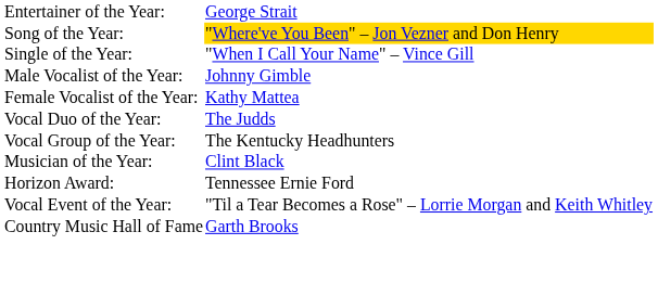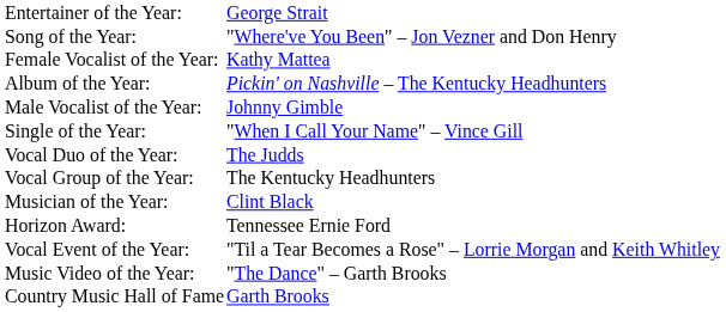 <table cellspacing="0" border="0" cellpadding="1">
 <tr>
 <td>Entertainer of the Year:</td>
 <td><a href='#'>George Strait</a></td>
 </tr>
 <tr>
 <td>Song of the Year:</td>
-<td style="background: gold;">"<a href='#'>Where've You Been</a>" – <a href='#'>Jon Vezner</a> and Don Henry</td>
+<td>"<a href='#'>Where've You Been</a>" – <a href='#'>Jon Vezner</a> and Don Henry</td>
 </tr>
 <tr>
-<td>Single of the Year:</td>
-<td>"<a href='#'>When I Call Your Name</a>" – <a href='#'>Vince Gill</a></td>
+<td>Female Vocalist of the Year:</td>
+<td><a href='#'>Kathy Mattea</a></td>
+</tr>
+<tr>
+<td>Album of the Year:</td>
+<td><em><a href='#'>Pickin' on Nashville</a></em> – <a href='#'>The Kentucky Headhunters</a></td>
 </tr>
 <tr>
 <td>Male Vocalist of the Year:</td>
 <td><a href='#'>Johnny Gimble</a></td>
 </tr>
 <tr>
-<td>Female Vocalist of the Year:</td>
-<td><a href='#'>Kathy Mattea</a></td>
+<td>Single of the Year:</td>
+<td>"<a href='#'>When I Call Your Name</a>" – <a href='#'>Vince Gill</a></td>
 </tr>
 <tr>
 <td>Vocal Duo of the Year:</td>
 <td><a href='#'>The Judds</a></td>
 </tr>
 <tr>
 <td>Vocal Group of the Year:</td>
 <td>The Kentucky Headhunters</td>
 </tr>
 <tr>
 <td>Musician of the Year:</td>
 <td><a href='#'>Clint Black</a></td>
 </tr>
 <tr>
 <td>Horizon Award:</td>
 <td>Tennessee Ernie Ford</td>
 </tr>
 <tr>
 <td>Vocal Event of the Year:</td>
 <td>"Til a Tear Becomes a Rose" – <a href='#'>Lorrie Morgan</a> and <a href='#'>Keith Whitley</a></td>
 </tr>
 <tr>
+<td>Music Video of the Year:</td>
+<td>"<a href='#'>The Dance</a>" – Garth Brooks</td>
+</tr>
+<tr>
 <td>Country Music Hall of Fame</td>
 <td><a href='#'>Garth Brooks</a></td>
 </tr>
 </table>
